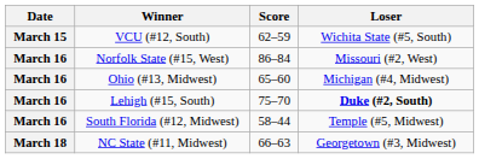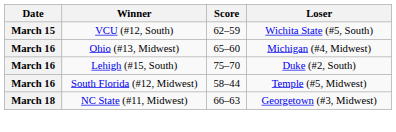 <table class="wikitable" align="center" style="font-size:95%;">
 <tr>
 <th width="75">Date</th>
 <th width="200">Winner</th>
 <th width="50">Score</th>
 <th width="200">Loser</th>
 </tr>
 <tr>
 <th>March 15</th>
 <td align="center"><a href='#'>VCU</a> (#12, South)</td>
 <td align="center">62–59</td>
 <td align="center"><a href='#'>Wichita State</a> (#5, South)</td>
 </tr>
 <tr>
 <th>March 16</th>
-<td align="center"><a href='#'>Norfolk State</a> (#15, West)</td>
-<td align="center">86–84</td>
-<td align="center"><a href='#'>Missouri</a> (#2, West)</td>
-</tr>
-<tr>
-<th>March 16</th>
 <td align="center"><a href='#'>Ohio</a> (#13, Midwest)</td>
 <td align="center">65–60</td>
 <td align="center"><a href='#'>Michigan</a> (#4, Midwest)</td>
 </tr>
 <tr>
 <th>March 16</th>
 <td align="center"><a href='#'>Lehigh</a> (#15, South)</td>
 <td align="center">75–70</td>
-<td align="center"><strong><a href='#'>Duke</a> (#2, South)</strong></td>
+<td align="center"><a href='#'>Duke</a> (#2, South)</td>
 </tr>
 <tr>
 <th>March 16</th>
 <td align="center"><a href='#'>South Florida</a> (#12, Midwest)</td>
 <td align="center">58–44</td>
 <td align="center"><a href='#'>Temple</a> (#5, Midwest)</td>
 </tr>
 <tr>
 <th>March 18</th>
 <td align="center"><a href='#'>NC State</a> (#11, Midwest)</td>
 <td align="center">66–63</td>
 <td align="center"><a href='#'>Georgetown</a> (#3, Midwest)</td>
 </tr>
 </table>
